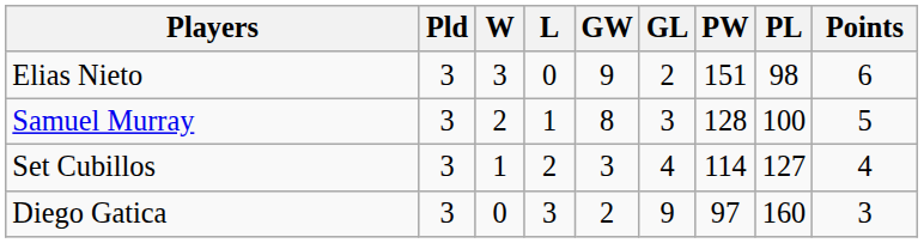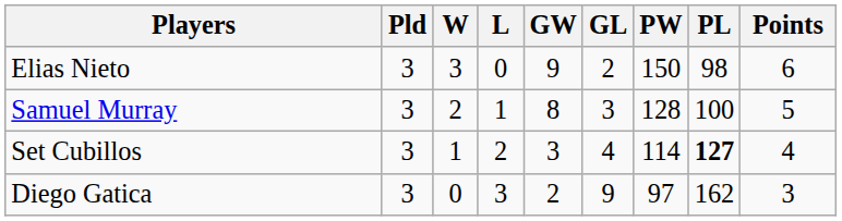 <table class=wikitable style="text-align:center">
 <tr>
 <th width=220>Players</th>
 <th width=20>Pld</th>
 <th width=20>W</th>
 <th width=20>L</th>
 <th width=20>GW</th>
 <th width=20>GL</th>
 <th width=20>PW</th>
 <th width=20>PL</th>
 <th width=50>Points</th>
 </tr>
 <tr>
 <td align=left> Elias Nieto</td>
 <td>3</td>
 <td>3</td>
 <td>0</td>
 <td>9</td>
 <td>2</td>
-<td>151</td>
+<td>150</td>
 <td>98</td>
 <td>6</td>
 </tr>
 <tr>
 <td align=left> <a href='#'>Samuel Murray</a></td>
 <td>3</td>
 <td>2</td>
 <td>1</td>
 <td>8</td>
 <td>3</td>
 <td>128</td>
 <td>100</td>
 <td>5</td>
 </tr>
 <tr>
 <td align=left> Set Cubillos</td>
 <td>3</td>
 <td>1</td>
 <td>2</td>
 <td>3</td>
 <td>4</td>
 <td>114</td>
-<td>127</td>
+<td><strong>127</strong></td>
 <td>4</td>
 </tr>
 <tr>
 <td align=left> Diego Gatica</td>
 <td>3</td>
 <td>0</td>
 <td>3</td>
 <td>2</td>
 <td>9</td>
 <td>97</td>
-<td>160</td>
+<td>162</td>
 <td>3</td>
 </tr>
 </table>
